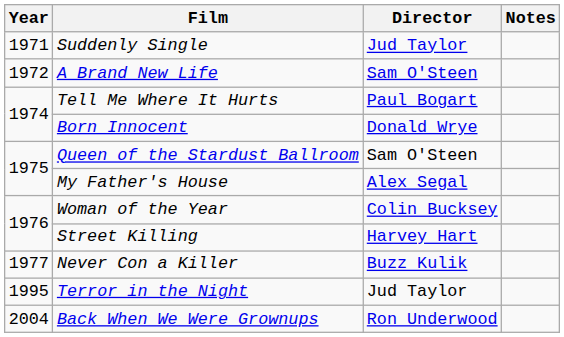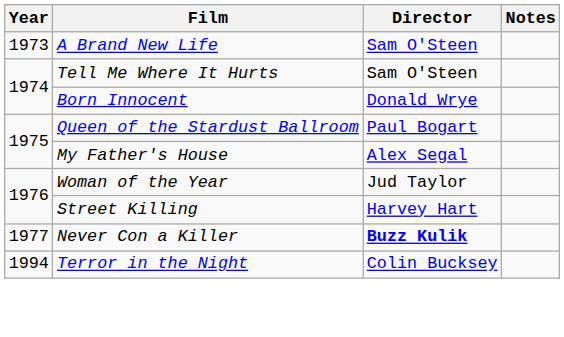 <table class="wikitable">
 <tr>
 <th>Year</th>
 <th>Film</th>
 <th>Director</th>
 <th>Notes</th>
 </tr>
 <tr>
-<td>1971</td>
-<td><em>Suddenly Single</em></td>
-<td><a href='#'>Jud Taylor</a></td>
-<td></td>
-</tr>
-<tr>
-<td>1972</td>
+<td>1973</td>
 <td><em><a href='#'>A Brand New Life</a></em></td>
 <td><a href='#'>Sam O'Steen</a></td>
 <td></td>
 </tr>
 <tr>
 <td rowspan=2>1974</td>
 <td><em>Tell Me Where It Hurts</em></td>
-<td><a href='#'>Paul Bogart</a></td>
+<td>Sam O'Steen</td>
 <td></td>
 </tr>
 <tr>
 <td><em><a href='#'>Born Innocent</a></em></td>
 <td><a href='#'>Donald Wrye</a></td>
 <td></td>
 </tr>
 <tr>
 <td rowspan=2>1975</td>
 <td><em><a href='#'>Queen of the Stardust Ballroom</a></em></td>
-<td>Sam O'Steen</td>
+<td><a href='#'>Paul Bogart</a></td>
 <td></td>
 </tr>
 <tr>
 <td><em>My Father's House</em></td>
 <td><a href='#'>Alex Segal</a></td>
 <td></td>
 </tr>
 <tr>
 <td rowspan=2>1976</td>
 <td><em>Woman of the Year</em></td>
-<td><a href='#'>Colin Bucksey</a></td>
+<td>Jud Taylor</td>
 <td></td>
 </tr>
 <tr>
 <td><em>Street Killing</em></td>
 <td><a href='#'>Harvey Hart</a></td>
 <td></td>
 </tr>
 <tr>
 <td>1977</td>
 <td><em>Never Con a Killer</em></td>
-<td><a href='#'>Buzz Kulik</a></td>
+<td><strong><a href='#'>Buzz Kulik</a></strong></td>
 <td><small></small></td>
 </tr>
 <tr>
-<td>1995</td>
+<td>1994</td>
 <td><em><a href='#'>Terror in the Night</a></em></td>
-<td>Jud Taylor</td>
-<td></td>
-</tr>
-<tr>
-<td>2004</td>
-<td><em><a href='#'>Back When We Were Grownups</a></em></td>
-<td><a href='#'>Ron Underwood</a></td>
+<td><a href='#'>Colin Bucksey</a></td>
 <td></td>
 </tr>
 </table>
